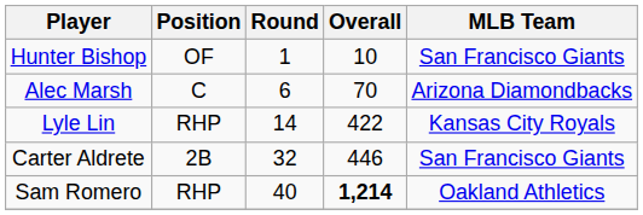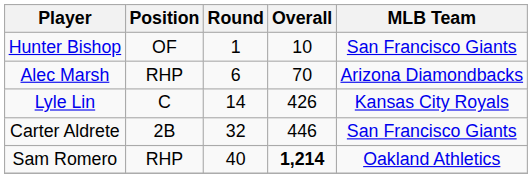 <table class="wikitable" style="text-align:center;">
 <tr>
 <th>Player</th>
 <th>Position</th>
 <th>Round</th>
 <th>Overall</th>
 <th>MLB Team</th>
 </tr>
 <tr>
 <td><a href='#'>Hunter Bishop</a></td>
 <td>OF</td>
 <td>1</td>
 <td>10</td>
 <td><a href='#'>San Francisco Giants</a></td>
 </tr>
 <tr>
 <td><a href='#'>Alec Marsh</a></td>
-<td>C</td>
+<td>RHP</td>
 <td>6</td>
 <td>70</td>
 <td><a href='#'>Arizona Diamondbacks</a></td>
 </tr>
 <tr>
 <td><a href='#'>Lyle Lin</a></td>
-<td>RHP</td>
+<td>C</td>
 <td>14</td>
-<td>422</td>
+<td>426</td>
 <td><a href='#'>Kansas City Royals</a></td>
 </tr>
 <tr>
 <td>Carter Aldrete</td>
 <td>2B</td>
 <td>32</td>
 <td>446</td>
 <td><a href='#'>San Francisco Giants</a></td>
 </tr>
 <tr>
 <td>Sam Romero</td>
 <td>RHP</td>
 <td>40</td>
 <td><strong>1,214</strong></td>
 <td><a href='#'>Oakland Athletics</a></td>
 </tr>
 <tr>
 </tr>
 </table>
